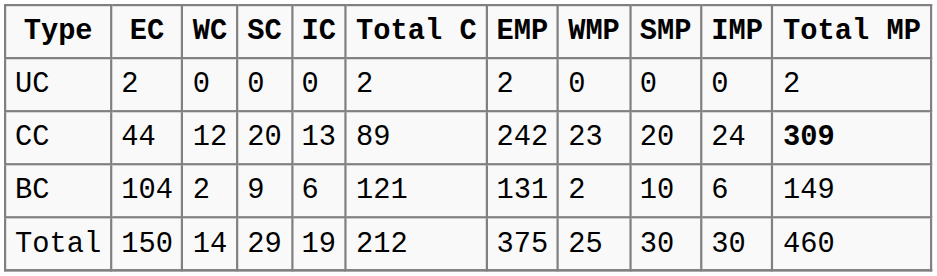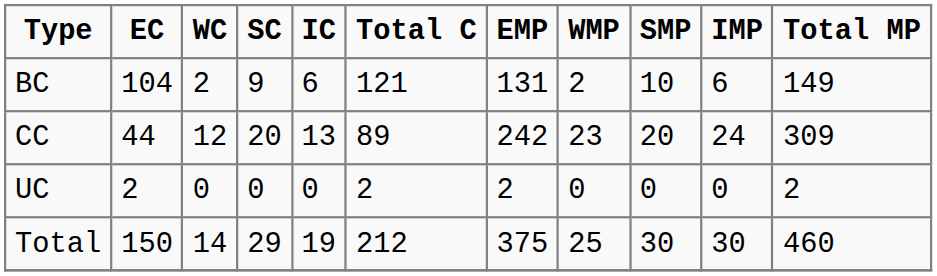 <table border="1" cellpadding="4" cellspacing="0" border=" 1px #aaa solid" style="margin: 1em 1em 1em 0; background: #f9f9f9; border-collapse: collapse">
 <tr>
 <th>Type</th>
 <th>EC</th>
 <th>WC</th>
 <th>SC</th>
 <th>IC</th>
 <th>Total C</th>
 <th>EMP</th>
 <th>WMP</th>
 <th>SMP</th>
 <th>IMP</th>
 <th>Total MP</th>
 </tr>
 <tr>
-<td>UC</td>
+<td>BC</td>
+<td>104</td>
 <td>2</td>
-<td>0</td>
-<td>0</td>
-<td>0</td>
+<td>9</td>
+<td>6</td>
+<td>121</td>
+<td>131</td>
 <td>2</td>
-<td>2</td>
-<td>0</td>
-<td>0</td>
-<td>0</td>
-<td>2</td>
+<td>10</td>
+<td>6</td>
+<td>149</td>
 </tr>
 <tr>
 <td>CC</td>
 <td>44</td>
 <td>12</td>
 <td>20</td>
 <td>13</td>
 <td>89</td>
 <td>242</td>
 <td>23</td>
 <td>20</td>
 <td>24</td>
-<td><strong>309</strong></td>
+<td>309</td>
 </tr>
 <tr>
-<td>BC</td>
-<td>104</td>
+<td>UC</td>
 <td>2</td>
-<td>9</td>
-<td>6</td>
-<td>121</td>
-<td>131</td>
+<td>0</td>
+<td>0</td>
+<td>0</td>
 <td>2</td>
-<td>10</td>
-<td>6</td>
-<td>149</td>
+<td>2</td>
+<td>0</td>
+<td>0</td>
+<td>0</td>
+<td>2</td>
 </tr>
 <tr>
 <td>Total</td>
 <td>150</td>
 <td>14</td>
 <td>29</td>
 <td>19</td>
 <td>212</td>
 <td>375</td>
 <td>25</td>
 <td>30</td>
 <td>30</td>
 <td>460</td>
 </tr>
 <tr>
 </tr>
 </table>
